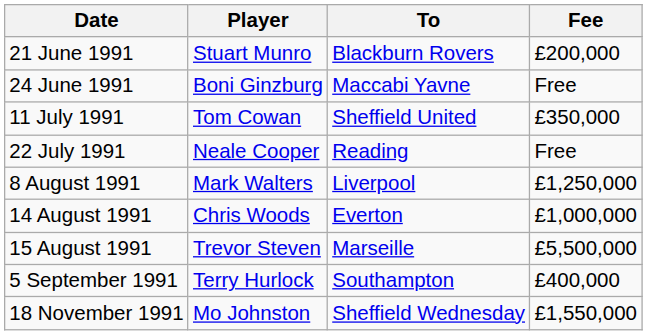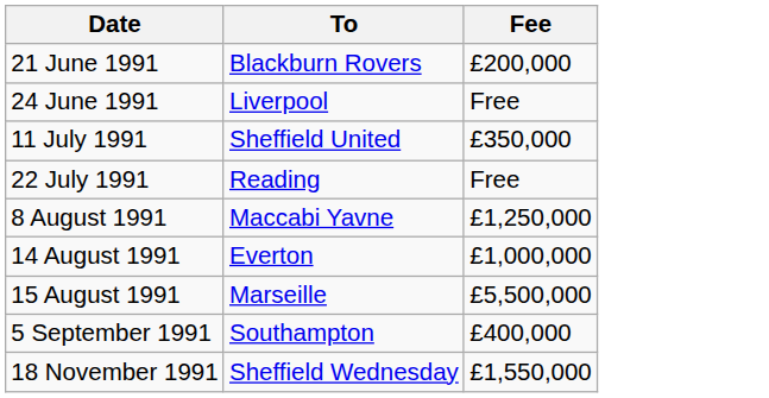 <table class="wikitable sortable">
 <tr>
 <th>Date</th>
-<th>Player</th>
 <th>To</th>
 <th>Fee</th>
 </tr>
 <tr>
 <td>21 June 1991</td>
-<td> <a href='#'>Stuart Munro</a></td>
 <td> <a href='#'>Blackburn Rovers</a></td>
 <td>£200,000</td>
 </tr>
 <tr>
 <td>24 June 1991</td>
-<td> <a href='#'>Boni Ginzburg</a></td>
-<td> <a href='#'>Maccabi Yavne</a></td>
+<td> <a href='#'>Liverpool</a></td>
 <td>Free</td>
 </tr>
 <tr>
 <td>11 July 1991</td>
-<td> <a href='#'>Tom Cowan</a></td>
 <td> <a href='#'>Sheffield United</a></td>
 <td>£350,000</td>
 </tr>
 <tr>
 <td>22 July 1991</td>
-<td> <a href='#'>Neale Cooper</a></td>
 <td> <a href='#'>Reading</a></td>
 <td>Free</td>
 </tr>
 <tr>
 <td>8 August 1991</td>
-<td> <a href='#'>Mark Walters</a></td>
-<td> <a href='#'>Liverpool</a></td>
+<td> <a href='#'>Maccabi Yavne</a></td>
 <td>£1,250,000</td>
 </tr>
 <tr>
 <td>14 August 1991</td>
-<td> <a href='#'>Chris Woods</a></td>
 <td> <a href='#'>Everton</a></td>
 <td>£1,000,000</td>
 </tr>
 <tr>
 <td>15 August 1991</td>
-<td> <a href='#'>Trevor Steven</a></td>
 <td> <a href='#'>Marseille</a></td>
 <td>£5,500,000</td>
 </tr>
 <tr>
 <td>5 September 1991</td>
-<td> <a href='#'>Terry Hurlock</a></td>
 <td> <a href='#'>Southampton</a></td>
 <td>£400,000</td>
 </tr>
 <tr>
 <td>18 November 1991</td>
-<td> <a href='#'>Mo Johnston</a></td>
 <td> <a href='#'>Sheffield Wednesday</a></td>
 <td>£1,550,000</td>
 </tr>
 </table>
